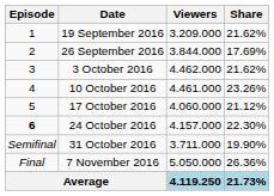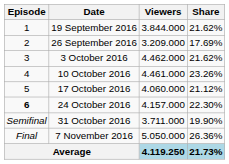 <table class="wikitable" style="text-align:center;">
 <tr>
 <th>Episode</th>
 <th>Date</th>
 <th>Viewers</th>
 <th>Share</th>
 </tr>
 <tr>
 <td>1</td>
 <td>19 September 2016</td>
-<td>3.209.000</td>
+<td>3.844.000</td>
 <td>21.62%</td>
 </tr>
 <tr>
 <td>2</td>
 <td>26 September 2016</td>
-<td>3.844.000</td>
+<td>3.209.000</td>
 <td>17.69%</td>
 </tr>
 <tr>
 <td>3</td>
 <td>3 October 2016</td>
 <td>4.462.000</td>
 <td>21.62%</td>
 </tr>
 <tr>
 <td>4</td>
 <td>10 October 2016</td>
 <td>4.461.000</td>
 <td>23.26%</td>
 </tr>
 <tr>
 <td>5</td>
 <td>17 October 2016</td>
 <td>4.060.000</td>
 <td>21.12%</td>
 </tr>
 <tr>
 <td><strong>6</strong></td>
 <td>24 October 2016</td>
 <td>4.157.000</td>
 <td>22.30%</td>
 </tr>
 <tr>
 <td><em>Semifinal</em></td>
 <td>31 October 2016</td>
 <td>3.711.000</td>
 <td>19.90%</td>
 </tr>
 <tr>
 <td><em>Final</em></td>
 <td>7 November 2016</td>
 <td>5.050.000</td>
 <td>26.36%</td>
 </tr>
 <tr>
 <th colspan="2" bgcolor="lightblue">Average</th>
 <td bgcolor="lightblue"><strong>4.119.250</strong></td>
 <td bgcolor="lightblue"><strong>21.73%</strong></td>
 </tr>
 </table>
